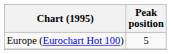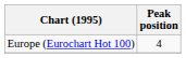 <table class="wikitable sortable">
 <tr>
 <th>Chart (1995)</th>
 <th>Peak<br>position</th>
 </tr>
 <tr>
 <td>Europe (<a href='#'>Eurochart Hot 100</a>)</td>
-<td align="center">5</td>
+<td align="center">4</td>
 </tr>
 <tr>
 </tr>
 <tr>
 </tr>
 <tr>
 </tr>
 </table>
